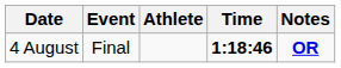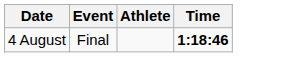 <table class=wikitable style=text-align:center>
 <tr>
 <th>Date</th>
 <th>Event</th>
 <th>Athlete</th>
 <th>Time</th>
-<th>Notes</th>
 </tr>
 <tr>
 <td>4 August</td>
 <td>Final</td>
 <td align=left></td>
 <td><strong>1:18:46</strong></td>
-<td><strong><a href='#'>OR</a></strong></td>
 </tr>
 </table>
